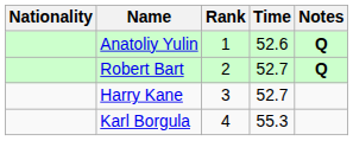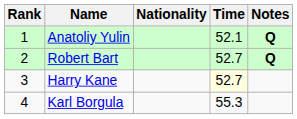 <table class="wikitable sortable" style="text-align:center">
 <tr>
+<th>Rank</th>
+<th>Name</th>
 <th>Nationality</th>
-<th>Name</th>
-<th>Rank</th>
 <th>Time</th>
 <th>Notes</th>
 </tr>
 <tr bgcolor=ccffcc>
+<td>1</td>
+<td align=left><a href='#'>Anatoliy Yulin</a></td>
 <td align=left></td>
-<td align=left><a href='#'>Anatoliy Yulin</a></td>
-<td>1</td>
-<td>52.6</td>
+<td>52.1</td>
 <td><strong>Q</strong></td>
 </tr>
 <tr bgcolor=ccffcc>
+<td>2</td>
+<td align=left><a href='#'>Robert Bart</a></td>
 <td align=left></td>
-<td align=left><a href='#'>Robert Bart</a></td>
-<td>2</td>
 <td>52.7</td>
 <td><strong>Q</strong></td>
 </tr>
 <tr>
+<td>3</td>
+<td align=left><a href='#'>Harry Kane</a></td>
 <td align=left></td>
-<td align=left><a href='#'>Harry Kane</a></td>
-<td>3</td>
-<td>52.7</td>
+<td style="background: lightyellow;">52.7</td>
 <td></td>
 </tr>
 <tr>
+<td>4</td>
+<td align=left><a href='#'>Karl Borgula</a></td>
 <td align=left></td>
-<td align=left><a href='#'>Karl Borgula</a></td>
-<td>4</td>
 <td>55.3</td>
 <td></td>
 </tr>
 </table>
